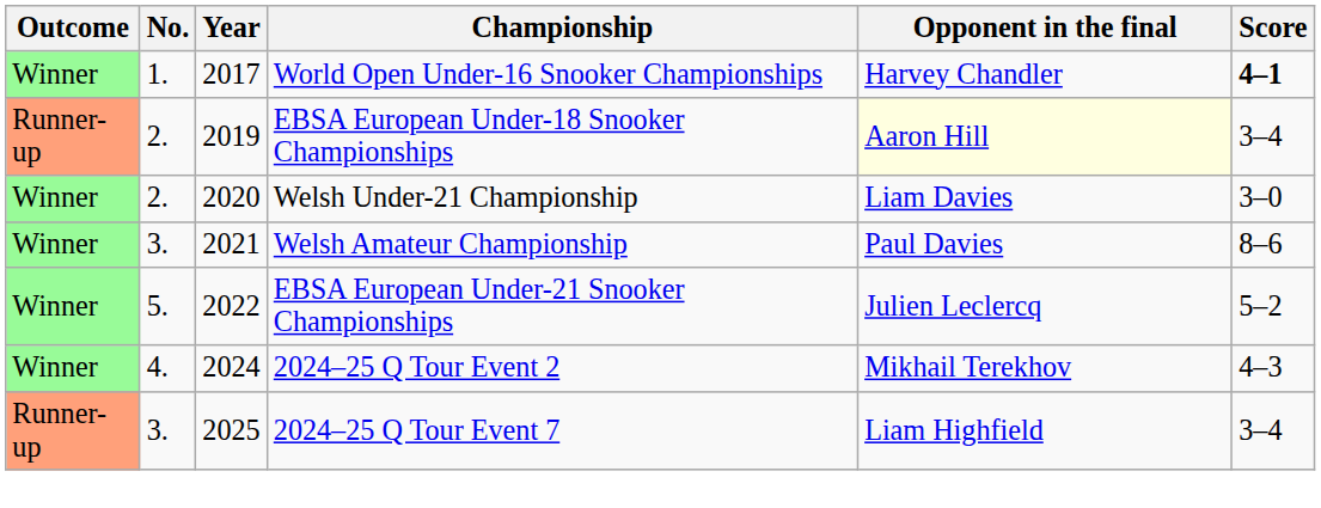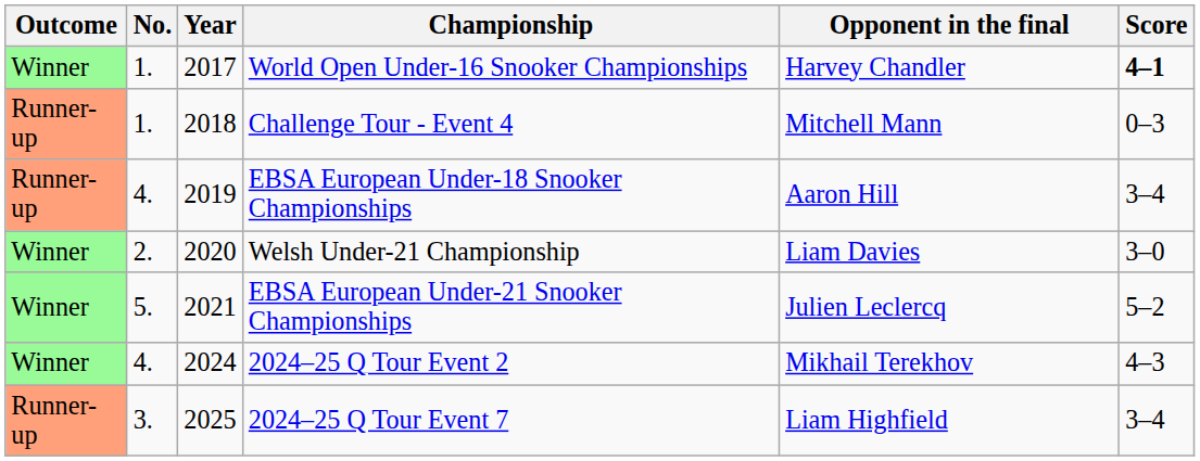 <table class="sortable wikitable">
 <tr>
 <th width="67">Outcome</th>
 <th width="20">No.</th>
 <th width="30">Year</th>
 <th width="320">Championship</th>
 <th width="200">Opponent in the final</th>
 <th width="30">Score</th>
 </tr>
 <tr>
 <td style="background:#98fb98;">Winner</td>
 <td>1.</td>
 <td>2017</td>
 <td><a href='#'>World Open Under-16 Snooker Championships</a></td>
 <td> <a href='#'>Harvey Chandler</a></td>
 <td><strong>4–1</strong></td>
 </tr>
 <tr>
 <td style="background:#ffa07a;">Runner-up</td>
-<td>2.</td>
+<td>1.</td>
+<td>2018</td>
+<td><a href='#'>Challenge Tour - Event 4</a></td>
+<td> <a href='#'>Mitchell Mann</a></td>
+<td>0–3</td>
+</tr>
+<tr>
+<td style="background:#ffa07a;">Runner-up</td>
+<td>4.</td>
 <td>2019</td>
 <td><a href='#'>EBSA European Under-18 Snooker Championships</a></td>
-<td style="background: lightyellow;"> <a href='#'>Aaron Hill</a></td>
+<td> <a href='#'>Aaron Hill</a></td>
 <td>3–4</td>
 </tr>
 <tr>
 <td style="background:#98fb98;">Winner</td>
 <td>2.</td>
 <td>2020</td>
 <td>Welsh Under-21 Championship</td>
 <td> <a href='#'>Liam Davies</a></td>
 <td>3–0</td>
 </tr>
 <tr>
 <td style="background:#98fb98;">Winner</td>
-<td>3.</td>
+<td>5.</td>
 <td>2021</td>
-<td><a href='#'>Welsh Amateur Championship</a></td>
-<td> <a href='#'>Paul Davies</a></td>
-<td>8–6</td>
-</tr>
-<tr>
-<td style="background:#98fb98;">Winner</td>
-<td>5.</td>
-<td>2022</td>
 <td><a href='#'>EBSA European Under-21 Snooker Championships</a></td>
 <td> <a href='#'>Julien Leclercq</a></td>
 <td>5–2</td>
 </tr>
 <tr>
 <td style="background:#98fb98;">Winner</td>
 <td>4.</td>
 <td>2024</td>
 <td><a href='#'>2024–25 Q Tour Event 2</a></td>
 <td> <a href='#'>Mikhail Terekhov</a></td>
 <td>4–3</td>
 </tr>
 <tr>
 <td style="background:#ffa07a;">Runner-up</td>
 <td>3.</td>
 <td>2025</td>
 <td><a href='#'>2024–25 Q Tour Event 7</a></td>
 <td> <a href='#'>Liam Highfield</a></td>
 <td>3–4</td>
 </tr>
 </table>
